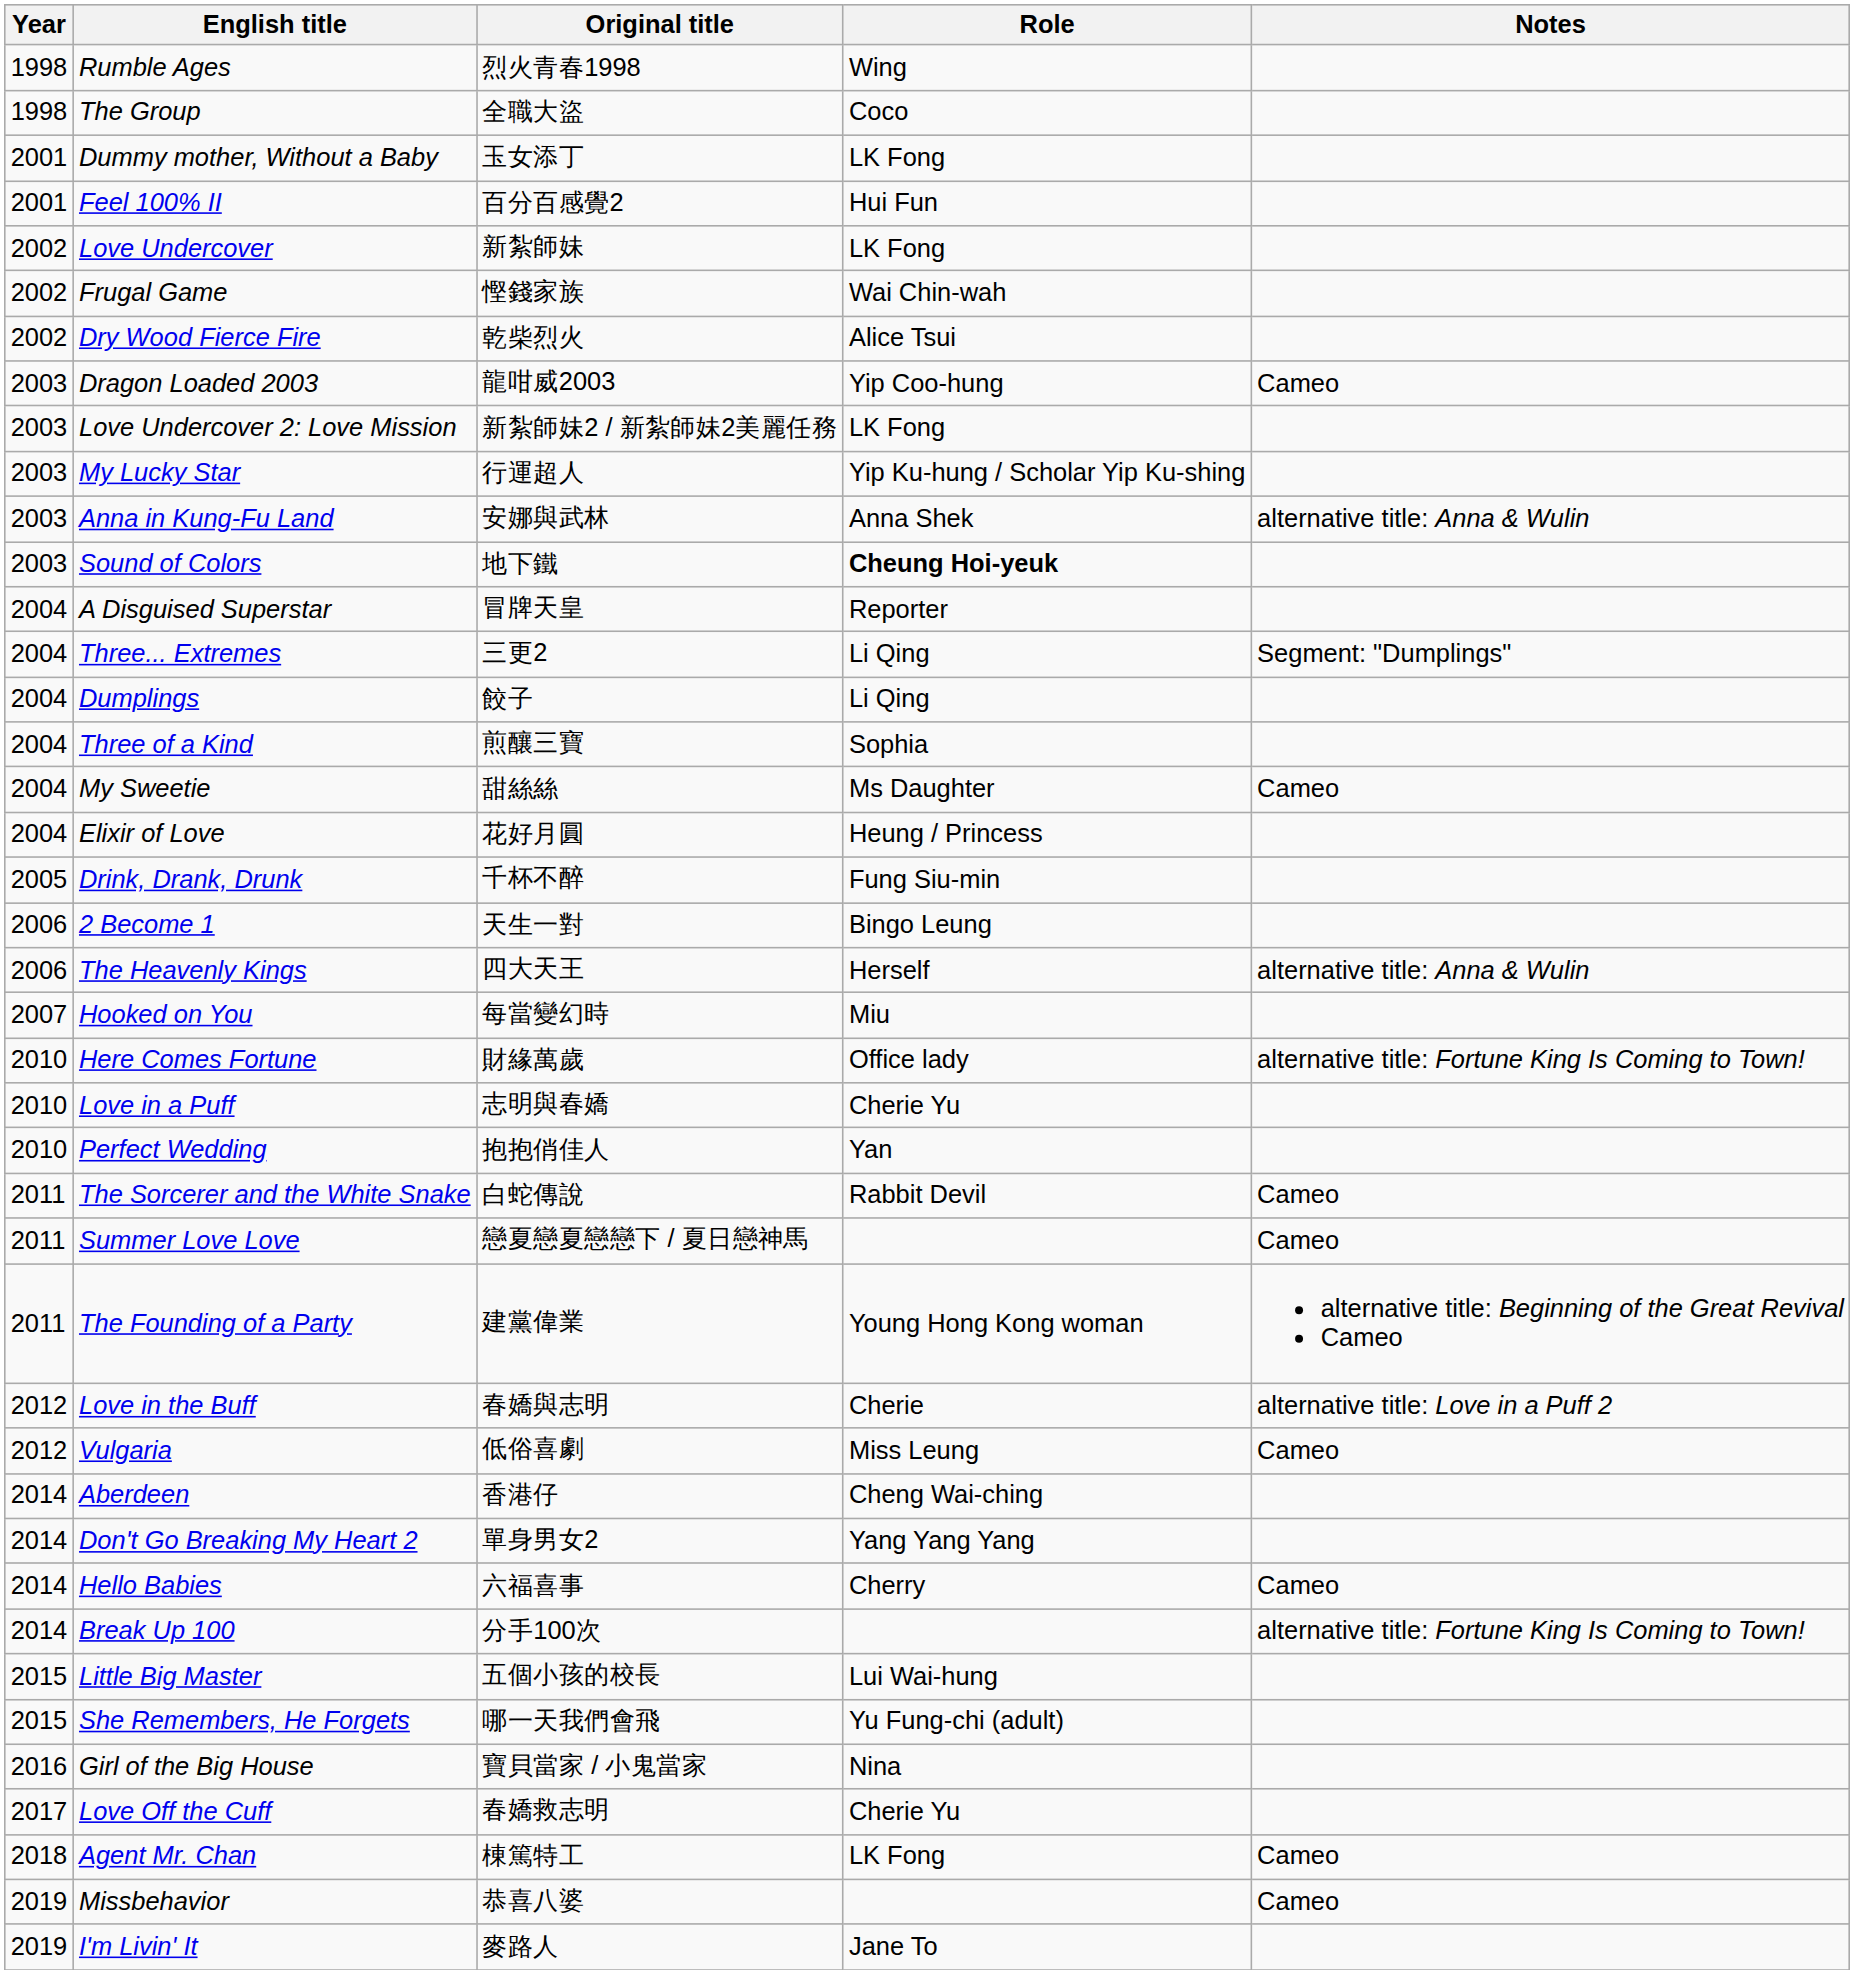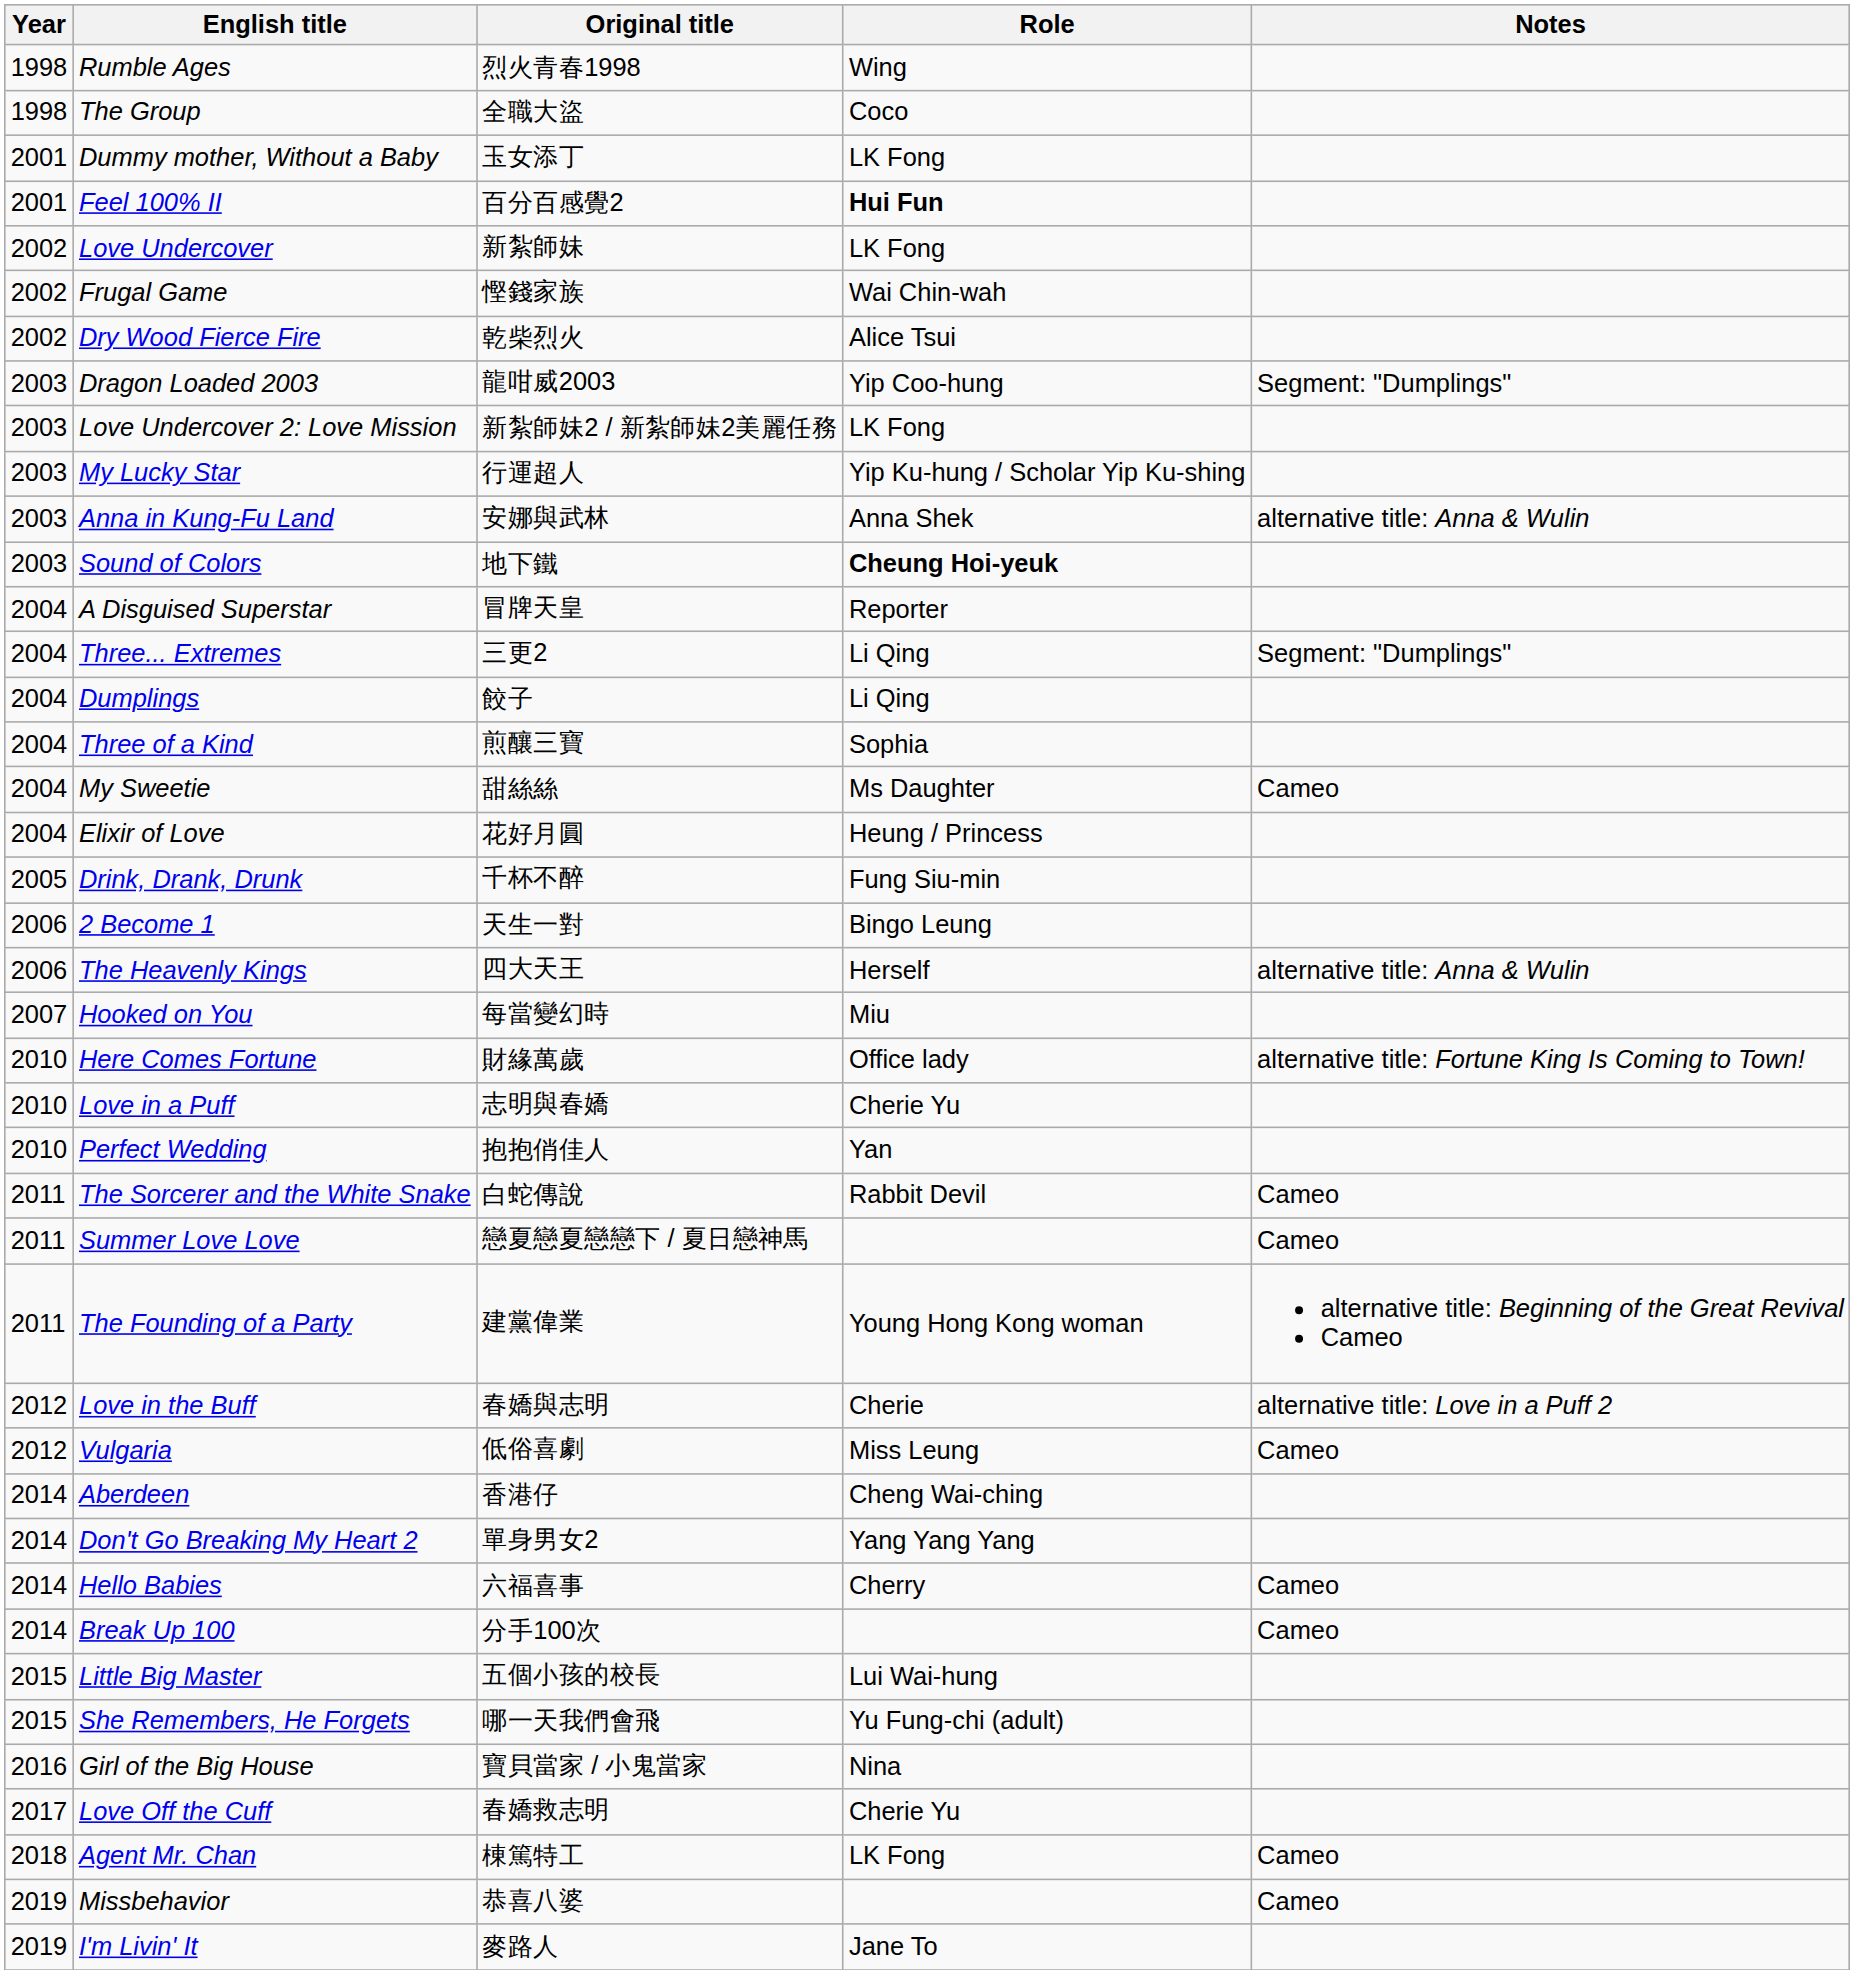 <table class="wikitable sortable">
 <tr>
 <th>Year</th>
 <th>English title</th>
 <th>Original title</th>
 <th>Role</th>
 <th class="unsortable">Notes</th>
 </tr>
 <tr>
 <td>1998</td>
 <td><em>Rumble Ages</em></td>
 <td>烈火青春1998</td>
 <td>Wing</td>
 <td></td>
 </tr>
 <tr>
 <td>1998</td>
 <td><em>The Group</em></td>
 <td>全職大盜</td>
 <td>Coco</td>
 <td></td>
 </tr>
 <tr>
 <td>2001</td>
 <td><em>Dummy mother, Without a Baby</em></td>
 <td>玉女添丁</td>
 <td>LK Fong</td>
 <td></td>
 </tr>
 <tr>
 <td>2001</td>
 <td><em><a href='#'>Feel 100% II</a></em></td>
 <td>百分百感覺2</td>
-<td>Hui Fun</td>
+<td><strong>Hui Fun</strong></td>
 <td></td>
 </tr>
 <tr>
 <td>2002</td>
 <td><em><a href='#'>Love Undercover</a></em></td>
 <td>新紮師妹</td>
 <td>LK Fong</td>
 <td></td>
 </tr>
 <tr>
 <td>2002</td>
 <td><em>Frugal Game</em></td>
 <td>慳錢家族</td>
 <td>Wai Chin-wah</td>
 <td></td>
 </tr>
 <tr>
 <td>2002</td>
 <td><em><a href='#'>Dry Wood Fierce Fire</a></em></td>
 <td>乾柴烈火</td>
 <td>Alice Tsui</td>
 <td></td>
 </tr>
 <tr>
 <td>2003</td>
 <td><em>Dragon Loaded 2003</em></td>
 <td>龍咁威2003</td>
 <td>Yip Coo-hung</td>
-<td>Cameo</td>
+<td>Segment: "Dumplings"</td>
 </tr>
 <tr>
 <td>2003</td>
 <td><em>Love Undercover 2: Love Mission</em></td>
 <td>新紮師妹2 / 新紮師妹2美麗任務</td>
 <td>LK Fong</td>
 <td></td>
 </tr>
 <tr>
 <td>2003</td>
 <td><em><a href='#'>My Lucky Star</a></em></td>
 <td>行運超人</td>
 <td>Yip Ku-hung / Scholar Yip Ku-shing</td>
 <td></td>
 </tr>
 <tr>
 <td>2003</td>
 <td><em><a href='#'>Anna in Kung-Fu Land</a></em></td>
 <td>安娜與武林</td>
 <td>Anna Shek</td>
 <td>alternative title: <em>Anna & Wulin</em></td>
 </tr>
 <tr>
 <td>2003</td>
 <td><a href='#'><em>Sound of Colors</em></a></td>
 <td>地下鐵</td>
 <td><strong>Cheung Hoi-yeuk</strong></td>
 <td></td>
 </tr>
 <tr>
 <td>2004</td>
 <td><em>A Disguised Superstar</em></td>
 <td>冒牌天皇</td>
 <td>Reporter</td>
 <td></td>
 </tr>
 <tr>
 <td>2004</td>
 <td><em><a href='#'>Three... Extremes</a></em></td>
 <td>三更2</td>
 <td>Li Qing</td>
 <td>Segment: "Dumplings"</td>
 </tr>
 <tr>
 <td>2004</td>
 <td><em><a href='#'>Dumplings</a></em></td>
 <td>餃子</td>
 <td>Li Qing</td>
 <td></td>
 </tr>
 <tr>
 <td>2004</td>
 <td><em><a href='#'>Three of a Kind</a></em></td>
 <td>煎釀三寶</td>
 <td>Sophia</td>
 <td></td>
 </tr>
 <tr>
 <td>2004</td>
 <td><em>My Sweetie</em></td>
 <td>甜絲絲</td>
 <td>Ms Daughter</td>
 <td>Cameo</td>
 </tr>
 <tr>
 <td>2004</td>
 <td><em>Elixir of Love</em></td>
 <td>花好月圓</td>
 <td>Heung / Princess</td>
 <td></td>
 </tr>
 <tr>
 <td>2005</td>
 <td><em><a href='#'>Drink, Drank, Drunk</a></em></td>
 <td>千杯不醉</td>
 <td>Fung Siu-min</td>
 <td></td>
 </tr>
 <tr>
 <td>2006</td>
 <td><em><a href='#'>2 Become 1</a></em></td>
 <td>天生一對</td>
 <td>Bingo Leung</td>
 <td></td>
 </tr>
 <tr>
 <td>2006</td>
 <td><em><a href='#'>The Heavenly Kings</a></em></td>
 <td>四大天王</td>
 <td>Herself</td>
 <td>alternative title: <em>Anna & Wulin</em></td>
 </tr>
 <tr>
 <td>2007</td>
 <td><em><a href='#'>Hooked on You</a></em></td>
 <td>每當變幻時</td>
 <td>Miu</td>
 </tr>
 <tr>
 <td>2010</td>
 <td><em><a href='#'>Here Comes Fortune</a></em></td>
 <td>財緣萬歲</td>
 <td>Office lady</td>
 <td>alternative title: <em>Fortune King Is Coming to Town!</em></td>
 </tr>
 <tr>
 <td>2010</td>
 <td><em><a href='#'>Love in a Puff</a></em></td>
 <td>志明與春嬌</td>
 <td>Cherie Yu</td>
 <td></td>
 </tr>
 <tr>
 <td>2010</td>
 <td><em><a href='#'>Perfect Wedding</a></em></td>
 <td>抱抱俏佳人</td>
 <td>Yan</td>
 <td></td>
 </tr>
 <tr>
 <td>2011</td>
 <td><em><a href='#'>The Sorcerer and the White Snake</a></em></td>
 <td>白蛇傳說</td>
 <td>Rabbit Devil</td>
 <td>Cameo</td>
 </tr>
 <tr>
 <td>2011</td>
 <td><em><a href='#'>Summer Love Love</a></em></td>
 <td>戀夏戀夏戀戀下 / 夏日戀神馬</td>
 <td></td>
 <td>Cameo</td>
 </tr>
 <tr>
 <td>2011</td>
 <td><em><a href='#'>The Founding of a Party</a></em></td>
 <td>建黨偉業</td>
 <td>Young Hong Kong woman</td>
 <td><ul><li>alternative title: <em>Beginning of the Great Revival</em></li><li> Cameo</li></ul></td>
 </tr>
 <tr>
 <td>2012</td>
 <td><em><a href='#'>Love in the Buff</a></em></td>
 <td>春嬌與志明</td>
 <td>Cherie</td>
 <td>alternative title: <em>Love in a Puff 2</em></td>
 </tr>
 <tr>
 <td>2012</td>
 <td><em><a href='#'>Vulgaria</a></em></td>
 <td>低俗喜劇</td>
 <td>Miss Leung</td>
 <td>Cameo</td>
 </tr>
 <tr>
 <td>2014</td>
 <td><em><a href='#'>Aberdeen</a></em></td>
 <td>香港仔</td>
 <td>Cheng Wai-ching</td>
 <td></td>
 </tr>
 <tr>
 <td>2014</td>
 <td><em><a href='#'>Don't Go Breaking My Heart 2</a></em></td>
 <td>單身男女2</td>
 <td>Yang Yang Yang</td>
 <td></td>
 </tr>
 <tr>
 <td>2014</td>
 <td><em><a href='#'>Hello Babies</a></em></td>
 <td>六福喜事</td>
 <td>Cherry</td>
 <td>Cameo</td>
 </tr>
 <tr>
 <td>2014</td>
 <td><em><a href='#'>Break Up 100</a></em></td>
 <td>分手100次</td>
 <td></td>
-<td>alternative title: <em>Fortune King Is Coming to Town!</em></td>
+<td>Cameo</td>
 </tr>
 <tr>
 <td>2015</td>
 <td><em><a href='#'>Little Big Master</a></em></td>
 <td>五個小孩的校長</td>
 <td>Lui Wai-hung</td>
 <td></td>
 </tr>
 <tr>
 <td>2015</td>
 <td><em><a href='#'>She Remembers, He Forgets</a></em></td>
 <td>哪一天我們會飛</td>
 <td>Yu Fung-chi (adult)</td>
 <td></td>
 </tr>
 <tr>
 <td>2016</td>
 <td><em>Girl of the Big House</em></td>
 <td>寶貝當家 / 小鬼當家</td>
 <td>Nina</td>
 <td></td>
 </tr>
 <tr>
 <td>2017</td>
 <td><em><a href='#'>Love Off the Cuff</a></em></td>
 <td>春嬌救志明</td>
 <td>Cherie Yu</td>
 <td></td>
 </tr>
 <tr>
 <td>2018</td>
 <td><em><a href='#'>Agent Mr. Chan</a></em></td>
 <td>棟篤特工</td>
 <td>LK Fong</td>
 <td>Cameo</td>
 </tr>
 <tr>
 <td>2019</td>
 <td><em>Missbehavior</em></td>
 <td>恭喜八婆</td>
 <td></td>
 <td>Cameo</td>
 </tr>
 <tr>
 <td>2019</td>
 <td><em><a href='#'>I'm Livin' It</a></em></td>
 <td>麥路人</td>
 <td>Jane To</td>
 <td></td>
 </tr>
 </table>
